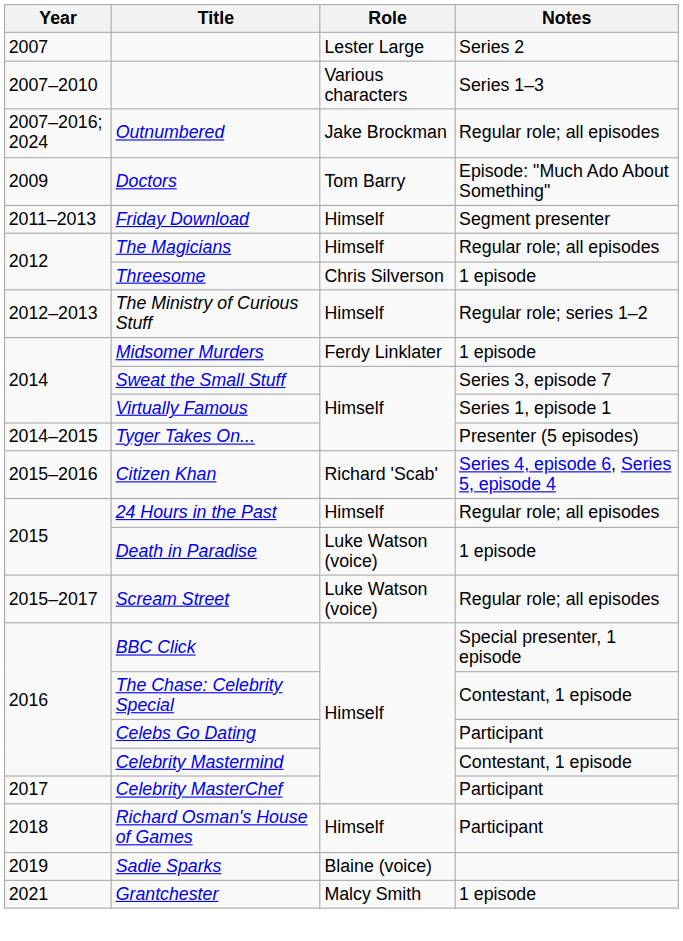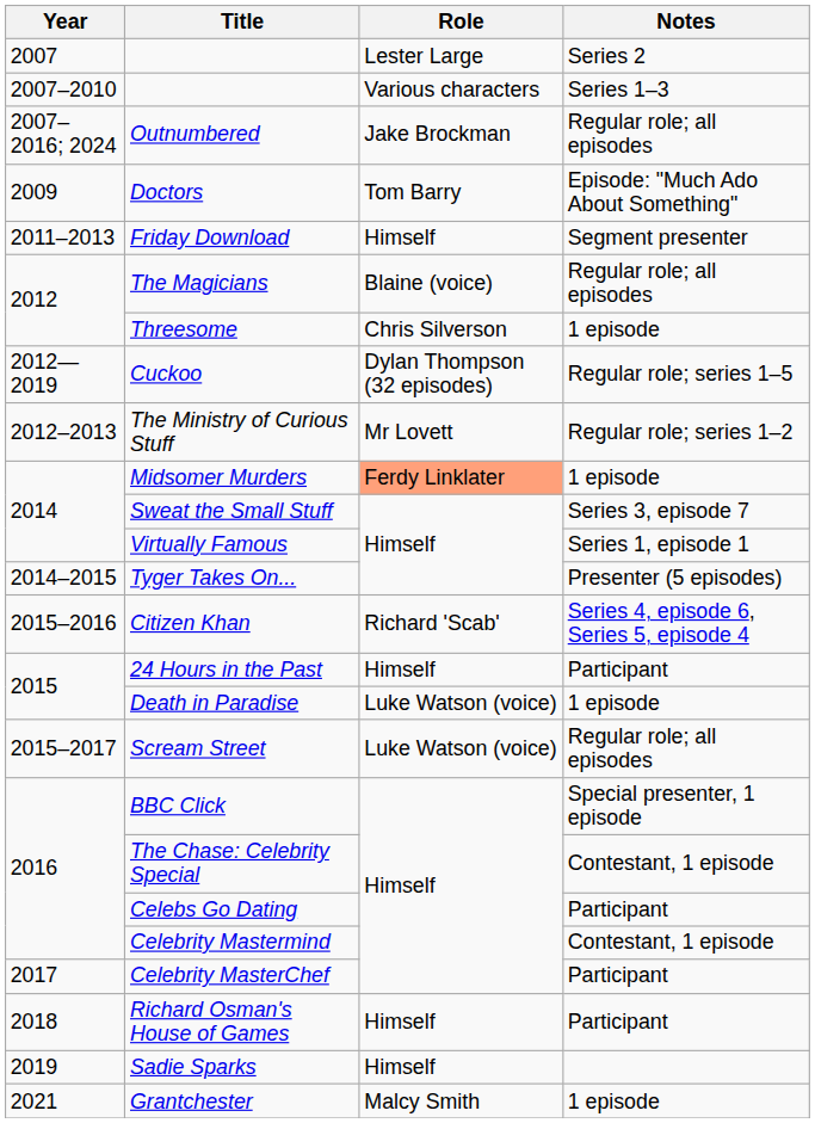 <table class="wikitable sortable">
 <tr>
 <th>Year</th>
 <th>Title</th>
 <th>Role</th>
 <th>Notes</th>
 </tr>
 <tr>
 <td>2007</td>
 <td><em></em></td>
 <td>Lester Large</td>
 <td>Series 2</td>
 </tr>
 <tr>
 <td>2007–2010</td>
 <td><em></em></td>
 <td>Various characters</td>
 <td>Series 1–3</td>
 </tr>
 <tr>
 <td>2007–2016; 2024</td>
 <td><em><a href='#'>Outnumbered</a></em></td>
 <td>Jake Brockman</td>
 <td>Regular role; all episodes</td>
 </tr>
 <tr>
 <td>2009</td>
 <td><em><a href='#'>Doctors</a></em></td>
 <td>Tom Barry</td>
 <td>Episode: "Much Ado About Something"</td>
 </tr>
 <tr>
 <td>2011–2013</td>
 <td><em><a href='#'>Friday Download</a></em></td>
 <td>Himself</td>
 <td>Segment presenter</td>
 </tr>
 <tr>
 <td rowspan=2>2012</td>
 <td><em><a href='#'>The Magicians</a></em></td>
-<td>Himself</td>
+<td>Blaine (voice)</td>
 <td>Regular role; all episodes</td>
 </tr>
 <tr>
 <td><em><a href='#'>Threesome</a></em></td>
 <td>Chris Silverson</td>
 <td>1 episode</td>
 </tr>
 <tr>
+<td>2012—2019</td>
+<td><em><a href='#'>Cuckoo</a></em></td>
+<td>Dylan Thompson (32 episodes)</td>
+<td>Regular role; series 1–5</td>
+</tr>
+<tr>
 <td>2012–2013</td>
 <td><em>The Ministry of Curious Stuff</em></td>
-<td>Himself</td>
+<td>Mr Lovett</td>
 <td>Regular role; series 1–2</td>
 </tr>
 <tr>
 <td rowspan=3>2014</td>
 <td><em><a href='#'>Midsomer Murders</a></em></td>
-<td>Ferdy Linklater</td>
+<td style="background: lightsalmon;">Ferdy Linklater</td>
 <td>1 episode</td>
 </tr>
 <tr>
 <td><em><a href='#'>Sweat the Small Stuff</a></em></td>
 <td rowspan=3>Himself</td>
 <td>Series 3, episode 7</td>
 </tr>
 <tr>
 <td><em><a href='#'>Virtually Famous</a></em></td>
 <td>Series 1, episode 1</td>
 </tr>
 <tr>
 <td>2014–2015</td>
 <td><em><a href='#'>Tyger Takes On...</a></em></td>
 <td>Presenter (5 episodes)</td>
 </tr>
 <tr>
 <td>2015–2016</td>
 <td><em><a href='#'>Citizen Khan</a></em></td>
 <td>Richard 'Scab'</td>
 <td><a href='#'>Series 4, episode 6</a>, <a href='#'>Series 5, episode 4</a></td>
 </tr>
 <tr>
 <td rowspan=2>2015</td>
 <td><em><a href='#'>24 Hours in the Past</a></em></td>
 <td>Himself</td>
-<td>Regular role; all episodes</td>
+<td>Participant</td>
 </tr>
 <tr>
 <td><em><a href='#'>Death in Paradise</a></em></td>
 <td>Luke Watson (voice)</td>
 <td>1 episode</td>
 </tr>
 <tr>
 <td>2015–2017</td>
 <td><em><a href='#'>Scream Street</a></em></td>
 <td>Luke Watson (voice)</td>
 <td>Regular role; all episodes</td>
 </tr>
 <tr>
 <td rowspan=4>2016</td>
 <td><em><a href='#'>BBC Click</a></em></td>
 <td rowspan=5>Himself</td>
 <td>Special presenter, 1 episode</td>
 </tr>
 <tr>
 <td><em><a href='#'>The Chase: Celebrity Special</a></em></td>
 <td>Contestant, 1 episode</td>
 </tr>
 <tr>
 <td><em><a href='#'>Celebs Go Dating</a></em></td>
 <td>Participant</td>
 </tr>
 <tr>
 <td><em><a href='#'>Celebrity Mastermind</a></em></td>
 <td>Contestant, 1 episode</td>
 </tr>
 <tr>
 <td>2017</td>
 <td><em><a href='#'>Celebrity MasterChef</a></em></td>
 <td>Participant</td>
 </tr>
 <tr>
 <td>2018</td>
 <td><em><a href='#'>Richard Osman's House of Games</a></em></td>
 <td>Himself</td>
 <td>Participant</td>
 </tr>
 <tr>
 <td>2019</td>
 <td><em><a href='#'>Sadie Sparks</a></em></td>
-<td>Blaine (voice)</td>
+<td>Himself</td>
 <td></td>
 </tr>
 <tr>
 <td>2021</td>
 <td><em><a href='#'>Grantchester</a></em></td>
 <td>Malcy Smith</td>
 <td>1 episode</td>
 </tr>
 </table>
